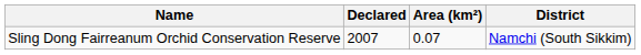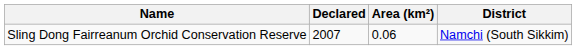 <table class="wikitable sortable">
 <tr>
 <th>Name</th>
 <th>Declared</th>
 <th>Area (km²)</th>
 <th>District</th>
 </tr>
 <tr>
 <td>Sling Dong Fairreanum Orchid Conservation Reserve</td>
 <td>2007</td>
-<td>0.07</td>
+<td>0.06</td>
 <td><a href='#'>Namchi</a> (South Sikkim)</td>
 </tr>
 </table>
